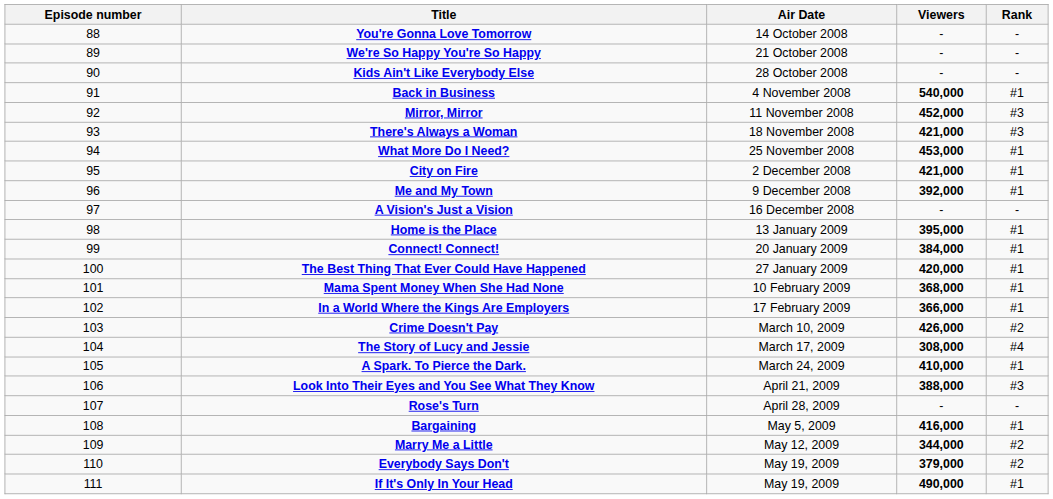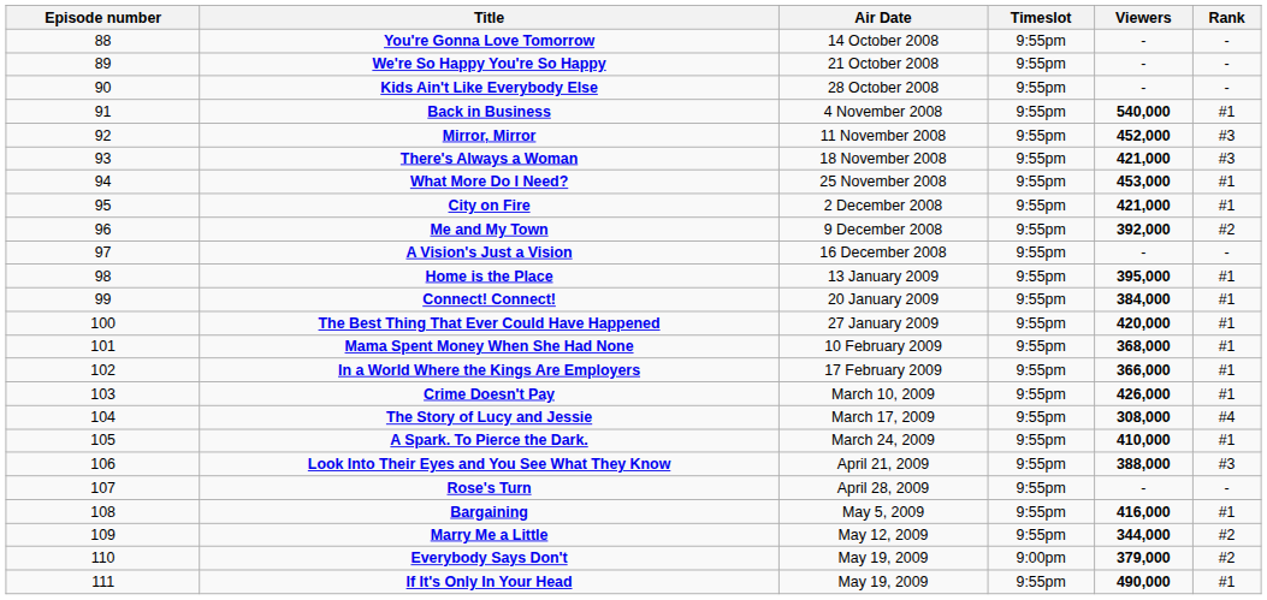 <table class="wikitable" style="font-size:90%; text-align:center; width: 96%; margin-left: auto; margin-right: auto;">
 <tr>
 <th>Episode number</th>
 <th>Title</th>
 <th>Air Date</th>
+<th>Timeslot</th>
 <th>Viewers</th>
 <th>Rank</th>
 </tr>
 <tr>
 <td>88</td>
 <td><strong><a href='#'>You're Gonna Love Tomorrow</a></strong></td>
 <td>14 October 2008</td>
+<td>9:55pm</td>
 <td>-</td>
 <td>-</td>
 </tr>
 <tr>
 <td>89</td>
 <td><strong><a href='#'>We're So Happy You're So Happy</a></strong></td>
 <td>21 October 2008</td>
+<td>9:55pm</td>
 <td>-</td>
 <td>-</td>
 </tr>
 <tr>
 <td>90</td>
 <td><strong><a href='#'>Kids Ain't Like Everybody Else</a></strong></td>
 <td>28 October 2008</td>
+<td>9:55pm</td>
 <td>-</td>
 <td>-</td>
 </tr>
 <tr>
 <td>91</td>
 <td><strong><a href='#'>Back in Business</a></strong></td>
 <td>4 November 2008</td>
+<td>9:55pm</td>
 <td><strong>540,000</strong></td>
 <td>#1</td>
 </tr>
 <tr>
 <td>92</td>
 <td><strong><a href='#'>Mirror, Mirror</a></strong></td>
 <td>11 November 2008</td>
+<td>9:55pm</td>
 <td><strong>452,000</strong></td>
 <td>#3</td>
 </tr>
 <tr>
 <td>93</td>
 <td><strong><a href='#'>There's Always a Woman</a></strong></td>
 <td>18 November 2008</td>
+<td>9:55pm</td>
 <td><strong>421,000</strong></td>
 <td>#3</td>
 </tr>
 <tr>
 <td>94</td>
 <td><strong><a href='#'>What More Do I Need?</a></strong></td>
 <td>25 November 2008</td>
+<td>9:55pm</td>
 <td><strong>453,000</strong></td>
 <td>#1</td>
 </tr>
 <tr>
 <td>95</td>
 <td><strong><a href='#'>City on Fire</a></strong></td>
 <td>2 December 2008</td>
+<td>9:55pm</td>
 <td><strong>421,000</strong></td>
 <td>#1</td>
 </tr>
 <tr>
 <td>96</td>
 <td><strong><a href='#'>Me and My Town</a></strong></td>
 <td>9 December 2008</td>
+<td>9:55pm</td>
 <td><strong>392,000</strong></td>
-<td>#1</td>
+<td>#2</td>
 </tr>
 <tr>
 <td>97</td>
 <td><strong><a href='#'>A Vision's Just a Vision</a></strong></td>
 <td>16 December 2008</td>
+<td>9:55pm</td>
 <td>-</td>
 <td>-</td>
 </tr>
 <tr>
 <td>98</td>
 <td><strong><a href='#'>Home is the Place</a></strong></td>
 <td>13 January 2009</td>
+<td>9:55pm</td>
 <td><strong>395,000</strong></td>
 <td>#1</td>
 </tr>
 <tr>
 <td>99</td>
 <td><strong><a href='#'>Connect! Connect!</a></strong></td>
 <td>20 January 2009</td>
+<td>9:55pm</td>
 <td><strong>384,000</strong></td>
 <td>#1</td>
 </tr>
 <tr>
 <td>100</td>
 <td><strong><a href='#'>The Best Thing That Ever Could Have Happened</a></strong></td>
 <td>27 January 2009</td>
+<td>9:55pm</td>
 <td><strong>420,000</strong></td>
 <td>#1</td>
 </tr>
 <tr>
 <td>101</td>
 <td><strong><a href='#'>Mama Spent Money When She Had None</a></strong></td>
 <td>10 February 2009</td>
+<td>9:55pm</td>
 <td><strong>368,000</strong></td>
 <td>#1</td>
 </tr>
 <tr>
 <td>102</td>
 <td><strong><a href='#'>In a World Where the Kings Are Employers</a></strong></td>
 <td>17 February 2009</td>
+<td>9:55pm</td>
 <td><strong>366,000</strong></td>
 <td>#1</td>
 </tr>
 <tr>
 <td>103</td>
 <td><strong><a href='#'>Crime Doesn't Pay</a></strong></td>
 <td>March 10, 2009</td>
+<td>9:55pm</td>
 <td><strong>426,000</strong></td>
-<td>#2</td>
+<td>#1</td>
 </tr>
 <tr>
 <td>104</td>
 <td><strong><a href='#'>The Story of Lucy and Jessie</a></strong></td>
 <td>March 17, 2009</td>
+<td>9:55pm</td>
 <td><strong>308,000</strong></td>
 <td>#4</td>
 </tr>
 <tr>
 <td>105</td>
 <td><strong><a href='#'>A Spark. To Pierce the Dark.</a></strong></td>
 <td>March 24, 2009</td>
+<td>9:55pm</td>
 <td><strong>410,000</strong></td>
 <td>#1</td>
 </tr>
 <tr>
 <td>106</td>
 <td><strong><a href='#'>Look Into Their Eyes and You See What They Know</a></strong></td>
 <td>April 21, 2009</td>
+<td>9:55pm</td>
 <td><strong>388,000</strong></td>
 <td>#3</td>
 </tr>
 <tr>
 <td>107</td>
 <td><strong><a href='#'>Rose's Turn</a></strong></td>
 <td>April 28, 2009</td>
+<td>9:55pm</td>
 <td>-</td>
 <td>-</td>
 </tr>
 <tr>
 <td>108</td>
 <td><strong><a href='#'>Bargaining</a></strong></td>
 <td>May 5, 2009</td>
+<td>9:55pm</td>
 <td><strong>416,000</strong></td>
 <td>#1</td>
 </tr>
 <tr>
 <td>109</td>
 <td><strong><a href='#'>Marry Me a Little</a></strong></td>
 <td>May 12, 2009</td>
+<td>9:55pm</td>
 <td><strong>344,000</strong></td>
 <td>#2</td>
 </tr>
 <tr>
 <td>110</td>
 <td><strong><a href='#'>Everybody Says Don't</a></strong></td>
 <td>May 19, 2009</td>
+<td>9:00pm</td>
 <td><strong> 379,000</strong></td>
 <td>#2</td>
 </tr>
 <tr>
 <td>111</td>
 <td><strong><a href='#'>If It's Only In Your Head</a></strong></td>
 <td>May 19, 2009</td>
+<td>9:55pm</td>
 <td><strong> 490,000</strong></td>
 <td>#1</td>
 </tr>
 </table>
